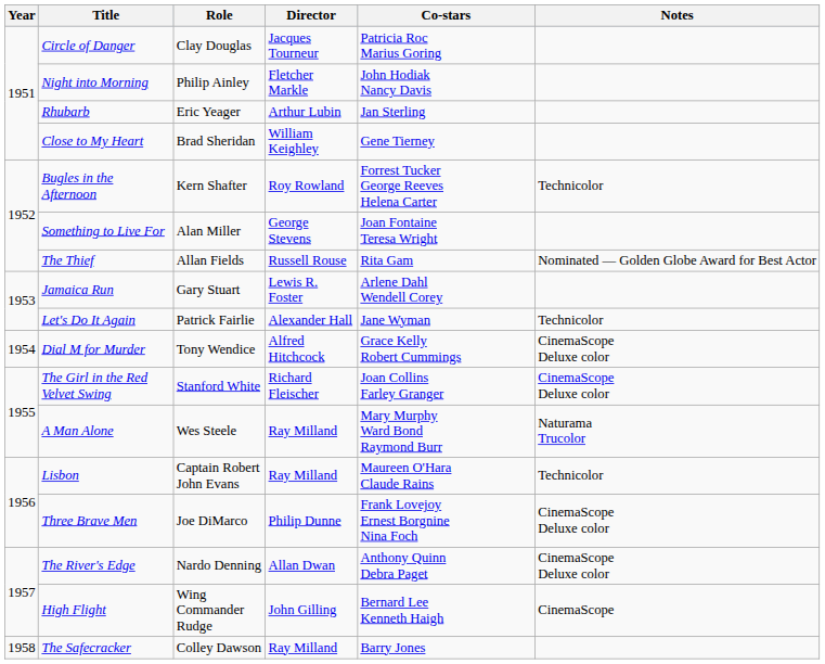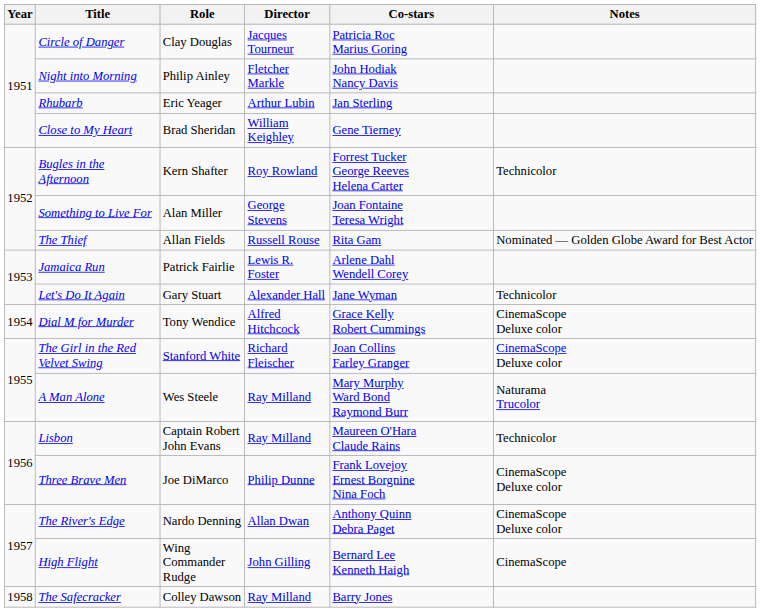 <table class="wikitable">
 <tr style="background:#b0c4de; text-align:center;">
 <th style="width:30px;">Year</th>
 <th style="width:150px;">Title</th>
 <th style="width:100px;">Role</th>
 <th style="width:100px;">Director</th>
 <th style="width:200px;">Co-stars</th>
 <th>Notes</th>
 </tr>
 <tr>
 <td rowspan=4>1951</td>
 <td><em><a href='#'>Circle of Danger</a></em></td>
 <td>Clay Douglas</td>
 <td><a href='#'>Jacques Tourneur</a></td>
 <td><a href='#'>Patricia Roc</a><br><a href='#'>Marius Goring</a></td>
 <td></td>
 </tr>
 <tr>
 <td><em><a href='#'>Night into Morning</a></em></td>
 <td>Philip Ainley</td>
 <td><a href='#'>Fletcher Markle</a></td>
 <td><a href='#'>John Hodiak</a><br><a href='#'>Nancy Davis</a></td>
 <td></td>
 </tr>
 <tr>
 <td><em><a href='#'>Rhubarb</a></em></td>
 <td>Eric Yeager</td>
 <td><a href='#'>Arthur Lubin</a></td>
 <td><a href='#'>Jan Sterling</a></td>
 <td></td>
 </tr>
 <tr>
 <td><em><a href='#'>Close to My Heart</a></em></td>
 <td>Brad Sheridan</td>
 <td><a href='#'>William Keighley</a></td>
 <td><a href='#'>Gene Tierney</a></td>
 <td></td>
 </tr>
 <tr>
 <td rowspan=3>1952</td>
 <td><em><a href='#'>Bugles in the Afternoon</a></em></td>
 <td>Kern Shafter</td>
 <td><a href='#'>Roy Rowland</a></td>
 <td><a href='#'>Forrest Tucker</a><br><a href='#'>George Reeves</a><br><a href='#'>Helena Carter</a></td>
 <td>Technicolor</td>
 </tr>
 <tr>
 <td><em><a href='#'>Something to Live For</a></em></td>
 <td>Alan Miller</td>
 <td><a href='#'>George Stevens</a></td>
 <td><a href='#'>Joan Fontaine</a><br><a href='#'>Teresa Wright</a></td>
 <td></td>
 </tr>
 <tr>
 <td><em><a href='#'>The Thief</a></em></td>
 <td>Allan Fields</td>
 <td><a href='#'>Russell Rouse</a></td>
 <td><a href='#'>Rita Gam</a></td>
 <td>Nominated — Golden Globe Award for Best Actor</td>
 </tr>
 <tr>
 <td rowspan=2>1953</td>
 <td><em><a href='#'>Jamaica Run</a></em></td>
-<td>Gary Stuart</td>
+<td>Patrick Fairlie</td>
 <td><a href='#'>Lewis R. Foster</a></td>
 <td><a href='#'>Arlene Dahl</a><br><a href='#'>Wendell Corey</a></td>
 <td></td>
 </tr>
 <tr>
 <td><em><a href='#'>Let's Do It Again</a></em></td>
-<td>Patrick Fairlie</td>
+<td>Gary Stuart</td>
 <td><a href='#'>Alexander Hall</a></td>
 <td><a href='#'>Jane Wyman</a></td>
 <td>Technicolor</td>
 </tr>
 <tr>
 <td>1954</td>
 <td><em><a href='#'>Dial M for Murder</a></em></td>
 <td>Tony Wendice</td>
 <td><a href='#'>Alfred Hitchcock</a></td>
 <td><a href='#'>Grace Kelly</a><br><a href='#'>Robert Cummings</a></td>
 <td>CinemaScope<br>Deluxe color</td>
 </tr>
 <tr>
 <td rowspan=2>1955</td>
 <td><em><a href='#'>The Girl in the Red Velvet Swing</a></em></td>
 <td><a href='#'>Stanford White</a></td>
 <td><a href='#'>Richard Fleischer</a></td>
 <td><a href='#'>Joan Collins</a><br><a href='#'>Farley Granger</a></td>
 <td><a href='#'>CinemaScope</a><br>Deluxe color</td>
 </tr>
 <tr>
 <td><em><a href='#'>A Man Alone</a></em></td>
 <td>Wes Steele</td>
 <td><a href='#'>Ray Milland</a></td>
 <td><a href='#'>Mary Murphy</a><br><a href='#'>Ward Bond</a><br><a href='#'>Raymond Burr</a></td>
 <td>Naturama<br><a href='#'>Trucolor</a></td>
 </tr>
 <tr>
 <td rowspan=2>1956</td>
 <td><em><a href='#'>Lisbon</a></em></td>
 <td>Captain Robert John Evans</td>
 <td><a href='#'>Ray Milland</a></td>
 <td><a href='#'>Maureen O'Hara</a><br><a href='#'>Claude Rains</a></td>
 <td>Technicolor</td>
 </tr>
 <tr>
 <td><em><a href='#'>Three Brave Men</a></em></td>
 <td>Joe DiMarco</td>
 <td><a href='#'>Philip Dunne</a></td>
 <td><a href='#'>Frank Lovejoy</a><br><a href='#'>Ernest Borgnine</a><br><a href='#'>Nina Foch</a></td>
 <td>CinemaScope<br>Deluxe color</td>
 </tr>
 <tr>
 <td rowspan=2>1957</td>
 <td><em><a href='#'>The River's Edge</a></em></td>
 <td>Nardo Denning</td>
 <td><a href='#'>Allan Dwan</a></td>
 <td><a href='#'>Anthony Quinn</a><br><a href='#'>Debra Paget</a></td>
 <td>CinemaScope<br>Deluxe color</td>
 </tr>
 <tr>
 <td><em><a href='#'>High Flight</a></em></td>
 <td>Wing Commander Rudge</td>
 <td><a href='#'>John Gilling</a></td>
 <td><a href='#'>Bernard Lee</a><br><a href='#'>Kenneth Haigh</a></td>
 <td>CinemaScope</td>
 </tr>
 <tr>
 <td>1958</td>
 <td><em><a href='#'>The Safecracker</a></em></td>
 <td>Colley Dawson</td>
 <td><a href='#'>Ray Milland</a></td>
 <td><a href='#'>Barry Jones</a></td>
 <td></td>
 </tr>
 </table>
